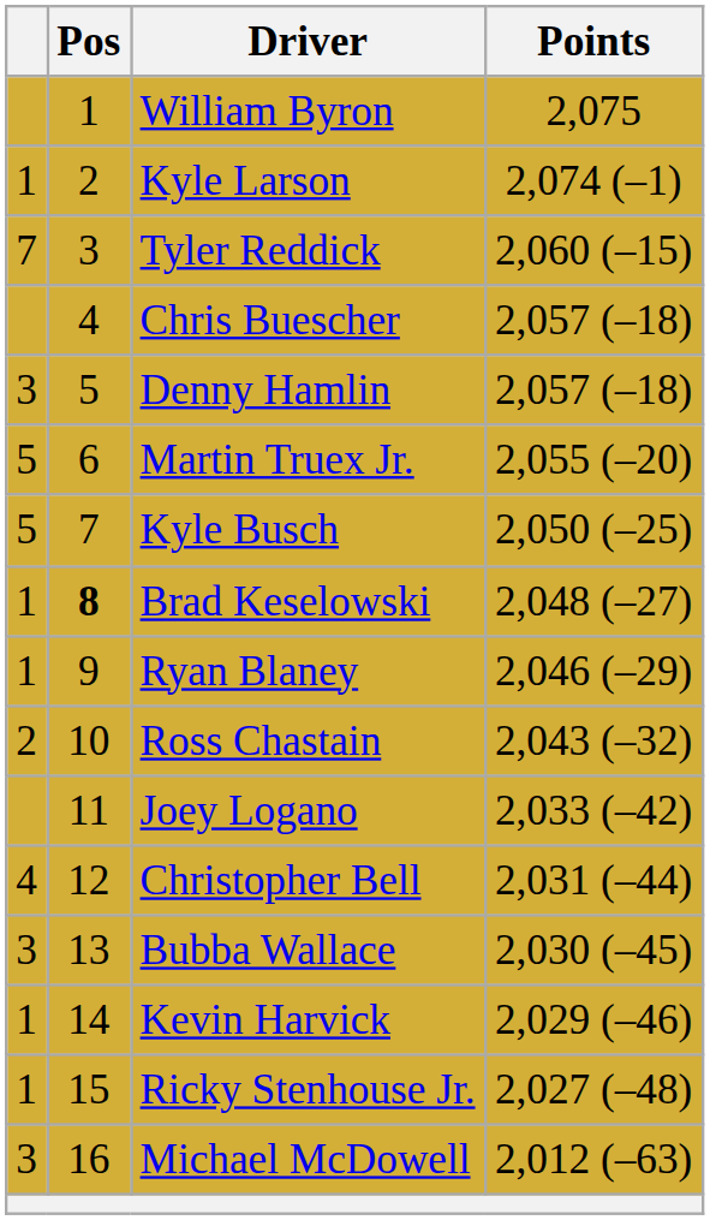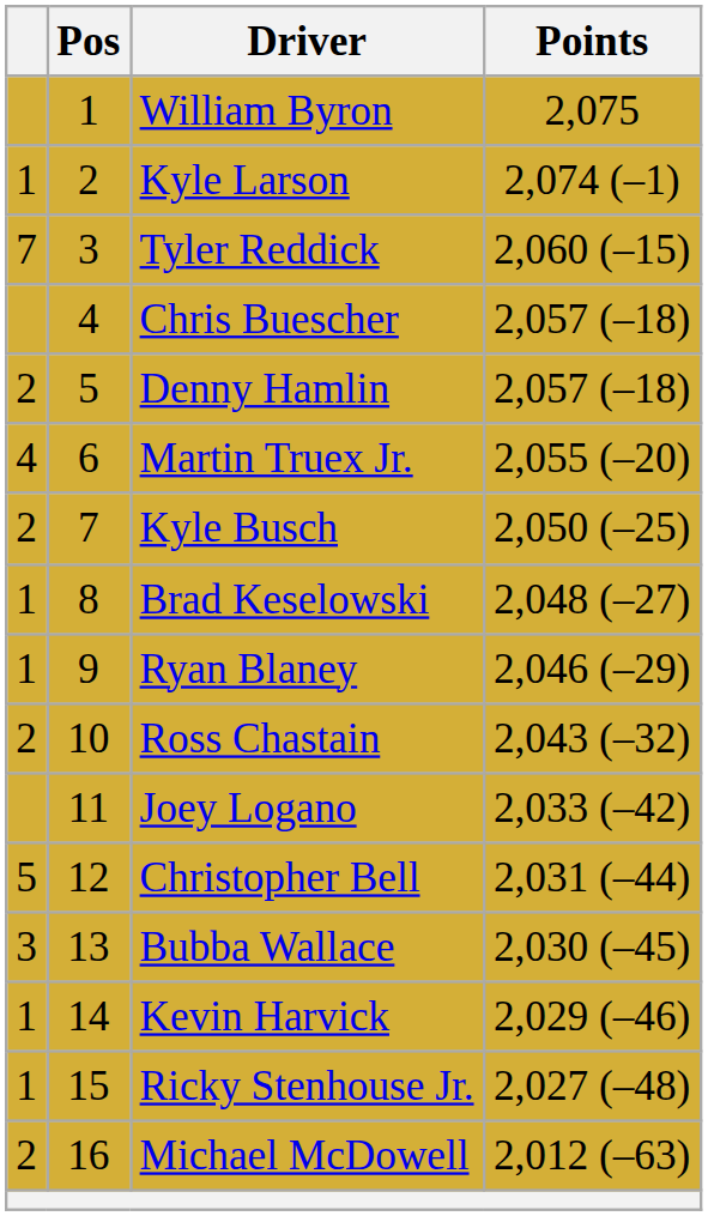 <table class="wikitable" style="font-size: 95%;">
 <tr>
 <th></th>
 <th>Pos</th>
 <th>Driver</th>
 <th>Points</th>
 </tr>
 <tr style="background:#D4AF37;">
 <td align="left"></td>
 <td style="text-align:center;">1</td>
 <td><a href='#'>William Byron</a></td>
 <td style="text-align:center;">2,075</td>
 </tr>
 <tr style="background:#D4AF37;">
 <td align="left"> 1</td>
 <td style="text-align:center;">2</td>
 <td><a href='#'>Kyle Larson</a></td>
 <td style="text-align:center;">2,074 (–1)</td>
 </tr>
 <tr style="background:#D4AF37;">
 <td align="left"> 7</td>
 <td style="text-align:center;">3</td>
 <td><a href='#'>Tyler Reddick</a></td>
 <td style="text-align:center;">2,060 (–15)</td>
 </tr>
 <tr style="background:#D4AF37;">
 <td align="left"></td>
 <td style="text-align:center;">4</td>
 <td><a href='#'>Chris Buescher</a></td>
 <td style="text-align:center;">2,057 (–18)</td>
 </tr>
 <tr style="background:#D4AF37;">
-<td align="left"> 3</td>
+<td align="left"> 2</td>
 <td style="text-align:center;">5</td>
 <td><a href='#'>Denny Hamlin</a></td>
 <td style="text-align:center;">2,057 (–18)</td>
 </tr>
 <tr style="background:#D4AF37;">
-<td align="left"> 5</td>
+<td align="left"> 4</td>
 <td style="text-align:center;">6</td>
 <td><a href='#'>Martin Truex Jr.</a></td>
 <td style="text-align:center;">2,055 (–20)</td>
 </tr>
 <tr style="background:#D4AF37;">
-<td align="left"> 5</td>
+<td align="left"> 2</td>
 <td style="text-align:center;">7</td>
 <td><a href='#'>Kyle Busch</a></td>
 <td style="text-align:center;">2,050 (–25)</td>
 </tr>
 <tr style="background:#D4AF37;">
 <td align="left"> 1</td>
-<td style="text-align:center;"><strong>8</strong></td>
+<td style="text-align:center;">8</td>
 <td><a href='#'>Brad Keselowski</a></td>
 <td style="text-align:center;">2,048 (–27)</td>
 </tr>
 <tr style="background:#D4AF37;">
 <td align="left"> 1</td>
 <td style="text-align:center;">9</td>
 <td><a href='#'>Ryan Blaney</a></td>
 <td style="text-align:center;">2,046 (–29)</td>
 </tr>
 <tr style="background:#D4AF37;">
 <td align="left"> 2</td>
 <td style="text-align:center;">10</td>
 <td><a href='#'>Ross Chastain</a></td>
 <td style="text-align:center;">2,043 (–32)</td>
 </tr>
 <tr style="background:#D4AF37;">
 <td align="left"></td>
 <td style="text-align:center;">11</td>
 <td><a href='#'>Joey Logano</a></td>
 <td style="text-align:center;">2,033 (–42)</td>
 </tr>
 <tr style="background:#D4AF37;">
-<td align="left"> 4</td>
+<td align="left"> 5</td>
 <td style="text-align:center;">12</td>
 <td><a href='#'>Christopher Bell</a></td>
 <td style="text-align:center;">2,031 (–44)</td>
 </tr>
 <tr style="background:#D4AF37;">
 <td align="left"> 3</td>
 <td style="text-align:center;">13</td>
 <td><a href='#'>Bubba Wallace</a></td>
 <td style="text-align:center;">2,030 (–45)</td>
 </tr>
 <tr style="background:#D4AF37;">
 <td align="left"> 1</td>
 <td style="text-align:center;">14</td>
 <td><a href='#'>Kevin Harvick</a></td>
 <td style="text-align:center;">2,029 (–46)</td>
 </tr>
 <tr style="background:#D4AF37;">
 <td align="left"> 1</td>
 <td style="text-align:center;">15</td>
 <td><a href='#'>Ricky Stenhouse Jr.</a></td>
 <td style="text-align:center;">2,027 (–48)</td>
 </tr>
 <tr style="background:#D4AF37;">
-<td align="left"> 3</td>
+<td align="left"> 2</td>
 <td style="text-align:center;">16</td>
 <td><a href='#'>Michael McDowell</a></td>
 <td style="text-align:center;">2,012 (–63)</td>
 </tr>
 <tr class="sortbottom">
 <th colspan="9"></th>
 </tr>
 </table>
